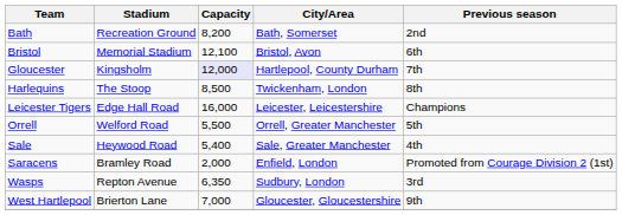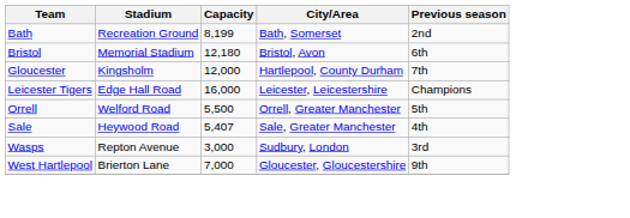 <table class="wikitable sortable">
 <tr>
 <th>Team</th>
 <th>Stadium</th>
 <th>Capacity</th>
 <th>City/Area</th>
 <th>Previous season</th>
 </tr>
 <tr>
 <td><a href='#'>Bath</a></td>
 <td><a href='#'>Recreation Ground</a></td>
-<td>8,200</td>
+<td>8,199</td>
 <td><a href='#'>Bath</a>, <a href='#'>Somerset</a></td>
 <td>2nd</td>
 </tr>
 <tr>
 <td><a href='#'>Bristol</a></td>
 <td><a href='#'>Memorial Stadium</a></td>
-<td>12,100</td>
+<td>12,180</td>
 <td><a href='#'>Bristol</a>, <a href='#'>Avon</a></td>
 <td>6th</td>
 </tr>
 <tr>
 <td><a href='#'>Gloucester</a></td>
 <td><a href='#'>Kingsholm</a></td>
-<td style="background: lavender;">12,000</td>
+<td>12,000</td>
 <td><a href='#'>Hartlepool</a>, <a href='#'>County Durham</a></td>
 <td>7th</td>
-</tr>
-<tr>
-<td><a href='#'>Harlequins</a></td>
-<td><a href='#'>The Stoop</a></td>
-<td>8,500</td>
-<td><a href='#'>Twickenham</a>, <a href='#'>London</a></td>
-<td>8th</td>
 </tr>
 <tr>
 <td><a href='#'>Leicester Tigers</a></td>
 <td><a href='#'>Edge Hall Road</a></td>
 <td>16,000</td>
 <td><a href='#'>Leicester</a>, <a href='#'>Leicestershire</a></td>
 <td>Champions</td>
 </tr>
 <tr>
 <td><a href='#'>Orrell</a></td>
 <td><a href='#'>Welford Road</a></td>
 <td>5,500</td>
 <td><a href='#'>Orrell</a>, <a href='#'>Greater Manchester</a></td>
 <td>5th</td>
 </tr>
 <tr>
 <td><a href='#'>Sale</a></td>
 <td><a href='#'>Heywood Road</a></td>
-<td>5,400</td>
+<td>5,407</td>
 <td><a href='#'>Sale</a>, <a href='#'>Greater Manchester</a></td>
 <td>4th</td>
 </tr>
 <tr>
-<td><a href='#'>Saracens</a></td>
-<td>Bramley Road</td>
-<td>2,000</td>
-<td><a href='#'>Enfield</a>, <a href='#'>London</a></td>
-<td>Promoted from <a href='#'>Courage Division 2</a> (1st)</td>
-</tr>
-<tr>
 <td><a href='#'>Wasps</a></td>
 <td>Repton Avenue</td>
-<td>6,350</td>
+<td>3,000</td>
 <td><a href='#'>Sudbury</a>, <a href='#'>London</a></td>
 <td>3rd</td>
 </tr>
 <tr>
 <td><a href='#'>West Hartlepool</a></td>
 <td>Brierton Lane</td>
 <td>7,000</td>
 <td><a href='#'>Gloucester</a>, <a href='#'>Gloucestershire</a></td>
 <td>9th</td>
 </tr>
 <tr>
 </tr>
 </table>
